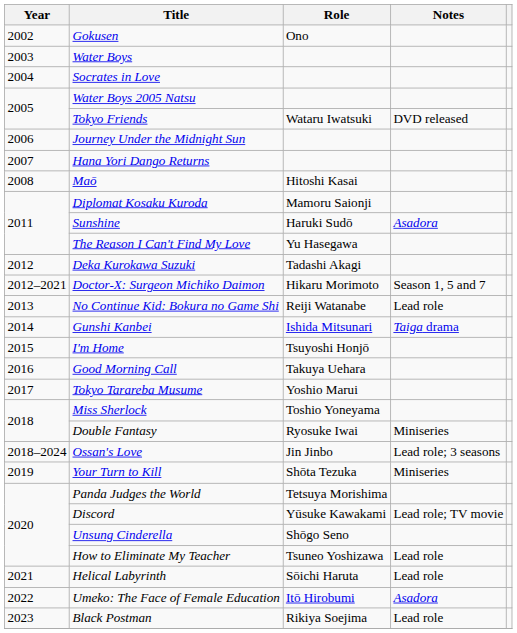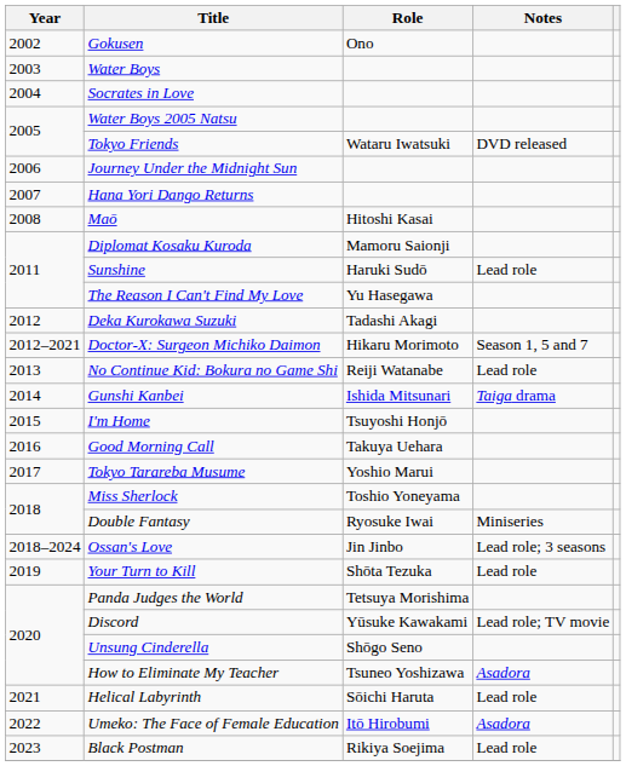 <table class="wikitable sortable">
 <tr>
 <th>Year</th>
 <th>Title</th>
 <th>Role</th>
 <th class="unsortable">Notes</th>
 <th class="unsortable"></th>
 </tr>
 <tr>
 <td>2002</td>
 <td><em><a href='#'>Gokusen</a></em></td>
 <td>Ono</td>
 <td></td>
 <td></td>
 </tr>
 <tr>
 <td>2003</td>
 <td><em><a href='#'>Water Boys</a></em></td>
 <td></td>
 <td></td>
 <td></td>
 </tr>
 <tr>
 <td>2004</td>
 <td><em><a href='#'>Socrates in Love</a></em></td>
 <td></td>
 <td></td>
 <td></td>
 </tr>
 <tr>
 <td rowspan=2>2005</td>
 <td><em><a href='#'>Water Boys 2005 Natsu</a></em></td>
 <td></td>
 <td></td>
 <td></td>
 </tr>
 <tr>
 <td><em><a href='#'>Tokyo Friends</a></em></td>
 <td>Wataru Iwatsuki</td>
 <td>DVD released</td>
 <td></td>
 </tr>
 <tr>
 <td>2006</td>
 <td><em><a href='#'>Journey Under the Midnight Sun</a></em></td>
 <td></td>
 <td></td>
 <td></td>
 </tr>
 <tr>
 <td>2007</td>
 <td><em><a href='#'>Hana Yori Dango Returns</a></em></td>
 <td></td>
 <td></td>
 <td></td>
 </tr>
 <tr>
 <td>2008</td>
 <td><em><a href='#'>Maō</a></em></td>
 <td>Hitoshi Kasai</td>
 <td></td>
 <td></td>
 </tr>
 <tr>
 <td rowspan=3>2011</td>
 <td><em><a href='#'>Diplomat Kosaku Kuroda</a></em></td>
 <td>Mamoru Saionji</td>
 <td></td>
 <td></td>
 </tr>
 <tr>
 <td><em><a href='#'>Sunshine</a></em></td>
 <td>Haruki Sudō</td>
-<td><em><a href='#'>Asadora</a></em></td>
+<td>Lead role</td>
 <td></td>
 </tr>
 <tr>
 <td><em><a href='#'>The Reason I Can't Find My Love</a></em></td>
 <td>Yu Hasegawa</td>
 <td></td>
 <td></td>
 </tr>
 <tr>
 <td>2012</td>
 <td><em><a href='#'>Deka Kurokawa Suzuki</a></em></td>
 <td>Tadashi Akagi</td>
 <td></td>
 <td></td>
 </tr>
 <tr>
 <td>2012–2021</td>
 <td><em><a href='#'>Doctor-X: Surgeon Michiko Daimon</a></em></td>
 <td>Hikaru Morimoto</td>
 <td>Season 1, 5 and 7</td>
 <td></td>
 </tr>
 <tr>
 <td>2013</td>
 <td><em><a href='#'>No Continue Kid: Bokura no Game Shi</a></em></td>
 <td>Reiji Watanabe</td>
 <td>Lead role</td>
 <td></td>
 </tr>
 <tr>
 <td>2014</td>
 <td><em><a href='#'>Gunshi Kanbei</a></em></td>
 <td><a href='#'>Ishida Mitsunari</a></td>
 <td><a href='#'><em>Taiga</em> drama</a></td>
 <td></td>
 </tr>
 <tr>
 <td>2015</td>
 <td><em><a href='#'>I'm Home</a></em></td>
 <td>Tsuyoshi Honjō</td>
 <td></td>
 <td></td>
 </tr>
 <tr>
 <td>2016</td>
 <td><em><a href='#'>Good Morning Call</a></em></td>
 <td>Takuya Uehara</td>
 <td></td>
 <td></td>
 </tr>
 <tr>
 <td>2017</td>
 <td><em><a href='#'>Tokyo Tarareba Musume</a></em></td>
 <td>Yoshio Marui</td>
 <td></td>
 <td></td>
 </tr>
 <tr>
 <td rowspan=2>2018</td>
 <td><em><a href='#'>Miss Sherlock</a></em></td>
 <td>Toshio Yoneyama</td>
 <td></td>
 <td></td>
 </tr>
 <tr>
 <td><em>Double Fantasy</em></td>
 <td>Ryosuke Iwai</td>
 <td>Miniseries</td>
 <td></td>
 </tr>
 <tr>
 <td>2018–2024</td>
 <td><em><a href='#'>Ossan's Love</a></em></td>
 <td>Jin Jinbo</td>
 <td>Lead role; 3 seasons</td>
 <td></td>
 </tr>
 <tr>
 <td>2019</td>
 <td><em><a href='#'>Your Turn to Kill</a></em></td>
 <td>Shōta Tezuka</td>
-<td>Miniseries</td>
+<td>Lead role</td>
 <td></td>
 </tr>
 <tr>
 <td rowspan=4>2020</td>
 <td><em>Panda Judges the World</em></td>
 <td>Tetsuya Morishima</td>
 <td></td>
 <td></td>
 </tr>
 <tr>
 <td><em>Discord</em></td>
 <td>Yūsuke Kawakami</td>
 <td>Lead role; TV movie</td>
 <td></td>
 </tr>
 <tr>
 <td><em><a href='#'>Unsung Cinderella</a></em></td>
 <td>Shōgo Seno</td>
 <td></td>
 <td></td>
 </tr>
 <tr>
 <td><em>How to Eliminate My Teacher</em></td>
 <td>Tsuneo Yoshizawa</td>
-<td>Lead role</td>
+<td><em><a href='#'>Asadora</a></em></td>
 <td></td>
 </tr>
 <tr>
 <td>2021</td>
 <td><em>Helical Labyrinth</em></td>
 <td>Sōichi Haruta</td>
 <td>Lead role</td>
 <td></td>
 </tr>
 <tr>
 <td>2022</td>
 <td><em>Umeko: The Face of Female Education</em></td>
 <td><a href='#'>Itō Hirobumi</a></td>
 <td><em><a href='#'>Asadora</a></em></td>
 <td></td>
 </tr>
 <tr>
 <td>2023</td>
 <td><em>Black Postman</em></td>
 <td>Rikiya Soejima</td>
 <td>Lead role</td>
 <td></td>
 </tr>
 <tr>
 </tr>
 </table>
